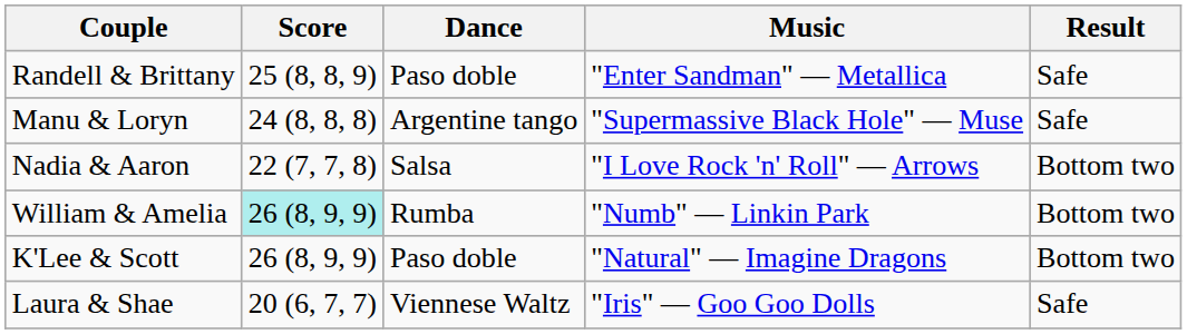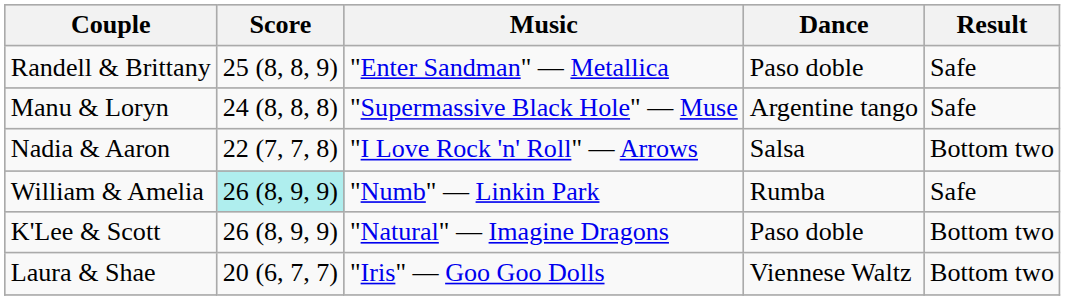 <table class="wikitable sortable">
 <tr>
 <th rowspan="1">Couple</th>
 <th colspan="1">Score</th>
+<th rowspan="1">Music</th>
 <th rowspan="1">Dance</th>
-<th rowspan="1">Music</th>
 <th rowspan="1">Result</th>
 </tr>
 <tr>
 <td>Randell & Brittany</td>
 <td>25 (8, 8, 9)</td>
+<td>"<a href='#'>Enter Sandman</a>" — <a href='#'>Metallica</a></td>
 <td>Paso doble</td>
-<td>"<a href='#'>Enter Sandman</a>" — <a href='#'>Metallica</a></td>
 <td>Safe</td>
 </tr>
 <tr>
 <td>Manu & Loryn</td>
 <td>24 (8, 8, 8)</td>
+<td>"<a href='#'>Supermassive Black Hole</a>" — <a href='#'>Muse</a></td>
 <td>Argentine tango</td>
-<td>"<a href='#'>Supermassive Black Hole</a>" — <a href='#'>Muse</a></td>
 <td>Safe</td>
 </tr>
 <tr>
 <td>Nadia & Aaron</td>
 <td>22 (7, 7, 8)</td>
+<td>"<a href='#'>I Love Rock 'n' Roll</a>" — <a href='#'>Arrows</a></td>
 <td>Salsa</td>
-<td>"<a href='#'>I Love Rock 'n' Roll</a>" — <a href='#'>Arrows</a></td>
 <td>Bottom two</td>
 </tr>
 <tr>
 <td>William & Amelia</td>
 <td style="background: paleturquoise;">26 (8, 9, 9)</td>
+<td>"<a href='#'>Numb</a>" — <a href='#'>Linkin Park</a></td>
 <td>Rumba</td>
-<td>"<a href='#'>Numb</a>" — <a href='#'>Linkin Park</a></td>
-<td>Bottom two</td>
+<td>Safe</td>
 </tr>
 <tr>
 <td>K'Lee & Scott</td>
 <td>26 (8, 9, 9)</td>
+<td>"<a href='#'>Natural</a>" — <a href='#'>Imagine Dragons</a></td>
 <td>Paso doble</td>
-<td>"<a href='#'>Natural</a>" — <a href='#'>Imagine Dragons</a></td>
 <td>Bottom two</td>
 </tr>
 <tr>
 <td>Laura & Shae</td>
 <td>20 (6, 7, 7)</td>
+<td>"<a href='#'>Iris</a>" — <a href='#'>Goo Goo Dolls</a></td>
 <td>Viennese Waltz</td>
-<td>"<a href='#'>Iris</a>" — <a href='#'>Goo Goo Dolls</a></td>
-<td>Safe</td>
+<td>Bottom two</td>
 </tr>
 </table>
